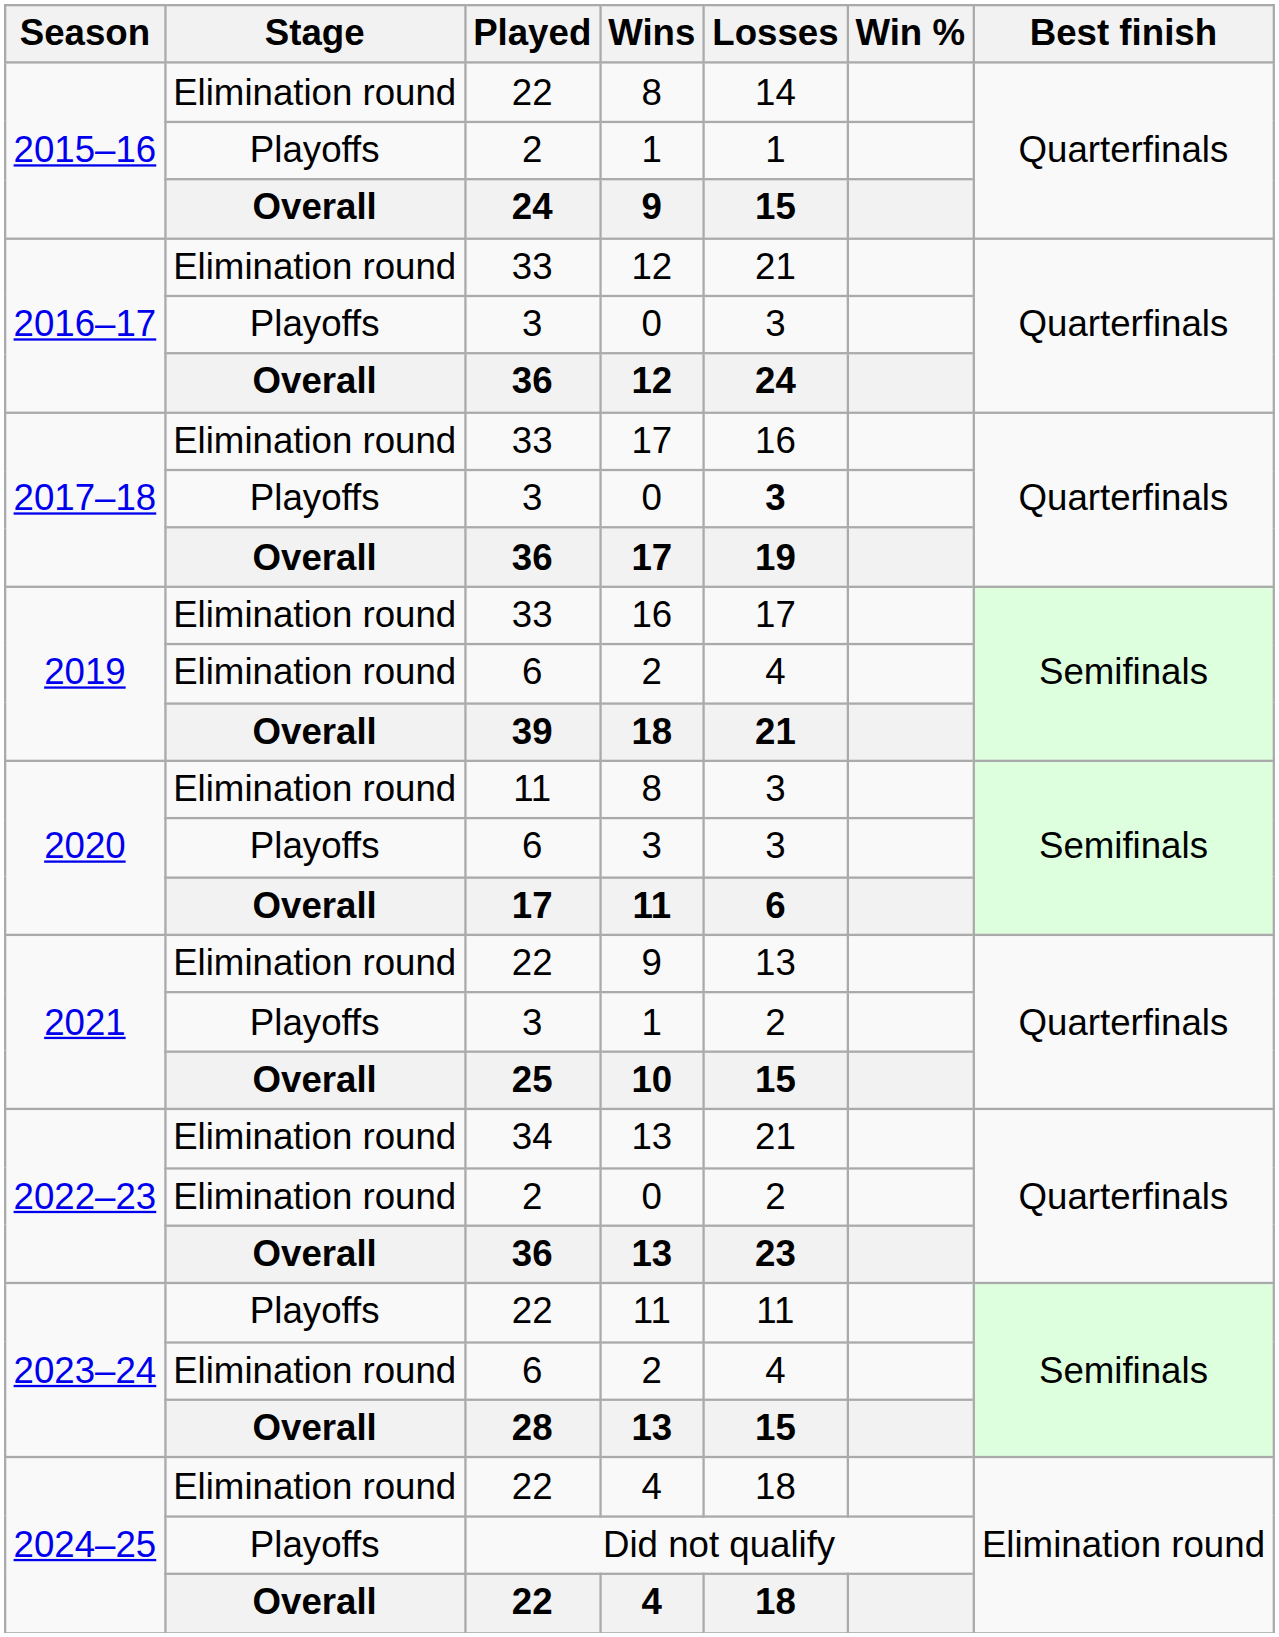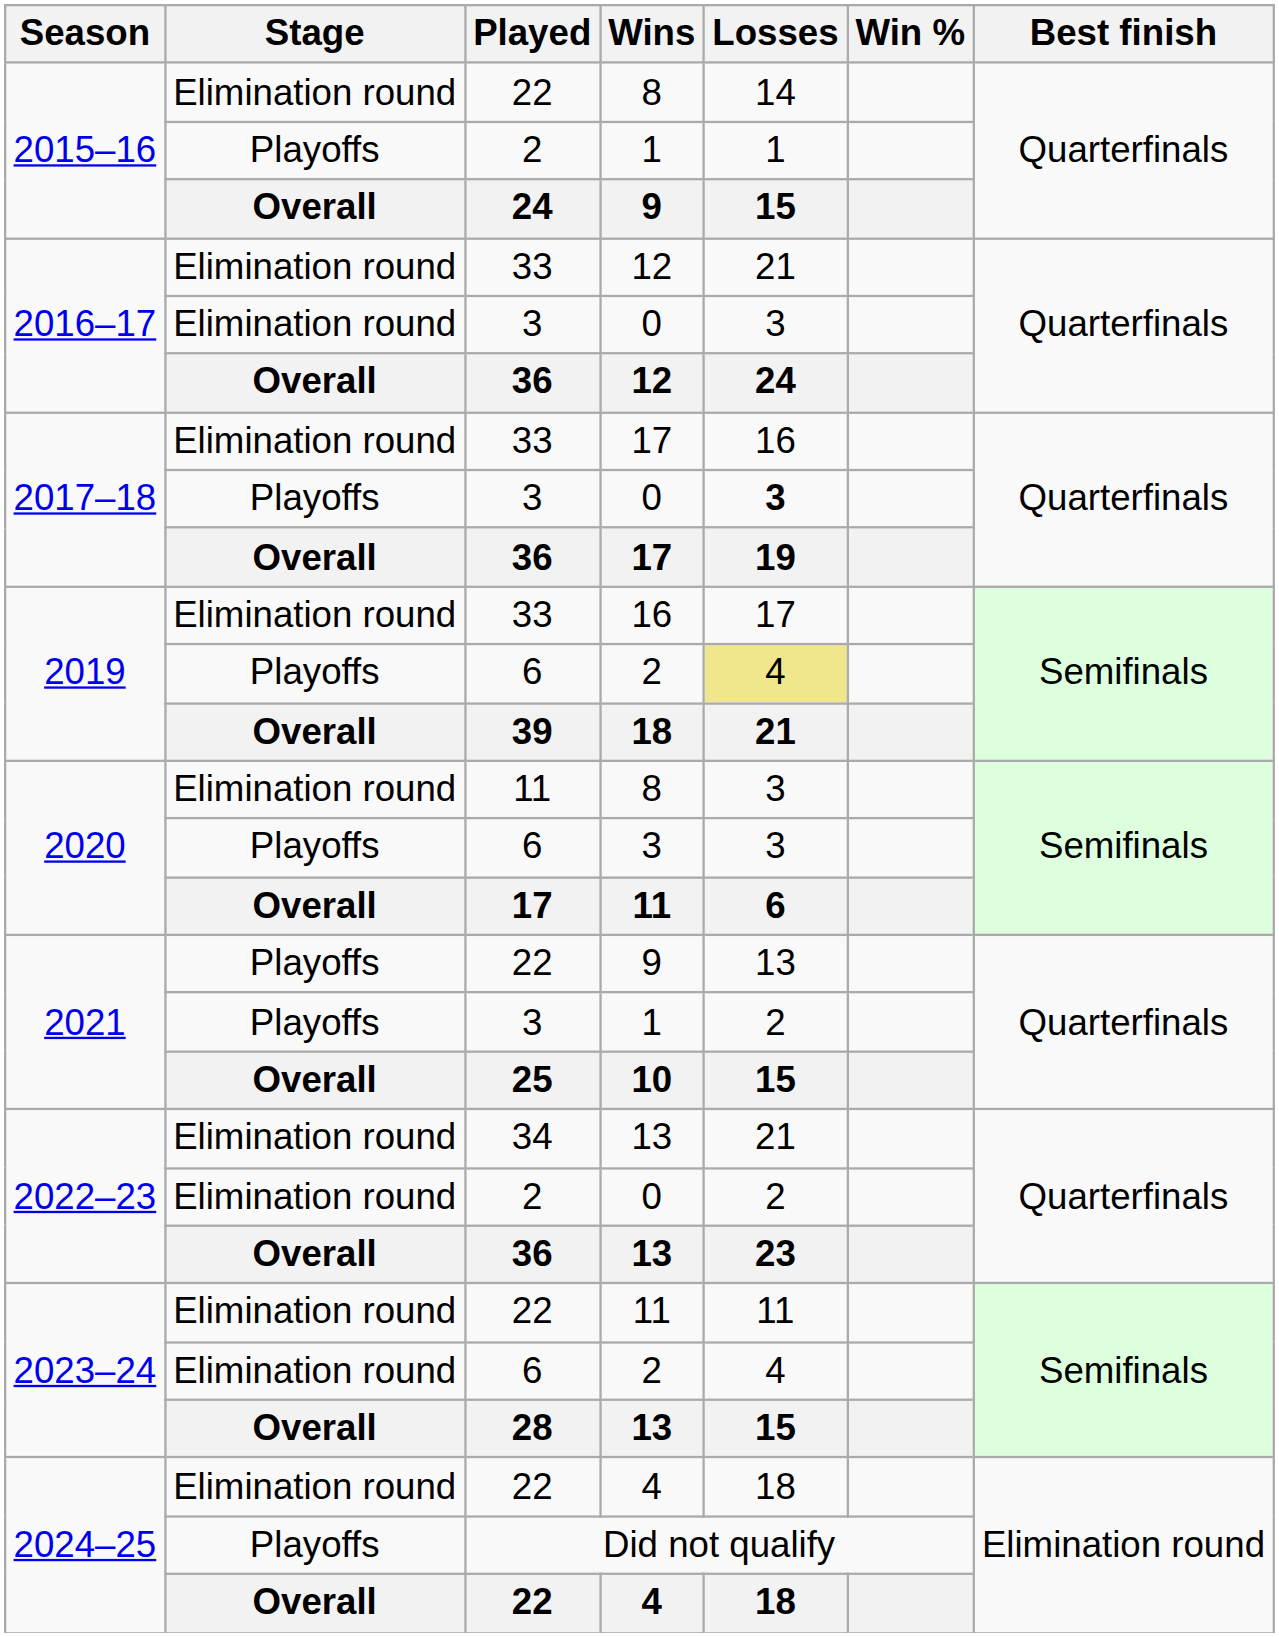 <table class="wikitable" style="text-align:center">
 <tr>
 <th>Season</th>
 <th>Stage</th>
 <th>Played</th>
 <th>Wins</th>
 <th>Losses</th>
 <th>Win %</th>
 <th>Best finish</th>
 </tr>
 <tr>
 <td rowspan=3><a href='#'>2015–16</a> <br> </td>
 <td>Elimination round</td>
 <td>22</td>
 <td>8</td>
 <td>14</td>
 <td></td>
 <td rowspan=3>Quarterfinals</td>
 </tr>
 <tr>
 <td>Playoffs</td>
 <td>2</td>
 <td>1</td>
 <td>1</td>
 <td></td>
 </tr>
 <tr>
 <th>Overall</th>
 <th>24</th>
 <th>9</th>
 <th>15</th>
 <th></th>
 </tr>
 <tr>
 <td rowspan=3><a href='#'>2016–17</a> <br> </td>
 <td>Elimination round</td>
 <td>33</td>
 <td>12</td>
 <td>21</td>
 <td></td>
 <td rowspan=3>Quarterfinals</td>
 </tr>
 <tr>
-<td>Playoffs</td>
+<td>Elimination round</td>
 <td>3</td>
 <td>0</td>
 <td>3</td>
 <td></td>
 </tr>
 <tr>
 <th>Overall</th>
 <th>36</th>
 <th>12</th>
 <th>24</th>
 <th></th>
 </tr>
 <tr>
 <td rowspan=3><a href='#'>2017–18</a> <br> </td>
 <td>Elimination round</td>
 <td>33</td>
 <td>17</td>
 <td>16</td>
 <td></td>
 <td rowspan=3>Quarterfinals</td>
 </tr>
 <tr>
 <td>Playoffs</td>
 <td>3</td>
 <td>0</td>
 <td><strong>3</strong></td>
 <td></td>
 </tr>
 <tr>
 <th>Overall</th>
 <th>36</th>
 <th>17</th>
 <th>19</th>
 <th></th>
 </tr>
 <tr>
 <td rowspan=3><a href='#'>2019</a> <br> </td>
 <td>Elimination round</td>
 <td>33</td>
 <td>16</td>
 <td>17</td>
 <td></td>
 <td rowspan=3 bgcolor="#DDFFDD">Semifinals</td>
 </tr>
 <tr>
-<td>Elimination round</td>
+<td>Playoffs</td>
 <td>6</td>
 <td>2</td>
-<td>4</td>
+<td style="background: khaki;">4</td>
 <td></td>
 </tr>
 <tr>
 <th>Overall</th>
 <th>39</th>
 <th>18</th>
 <th>21</th>
 <th></th>
 </tr>
 <tr>
 <td rowspan=3><a href='#'>2020</a> <br> </td>
 <td>Elimination round</td>
 <td>11</td>
 <td>8</td>
 <td>3</td>
 <td></td>
 <td rowspan=3 bgcolor="#DDFFDD">Semifinals</td>
 </tr>
 <tr>
 <td>Playoffs</td>
 <td>6</td>
 <td>3</td>
 <td>3</td>
 <td></td>
 </tr>
 <tr>
 <th>Overall</th>
 <th>17</th>
 <th>11</th>
 <th>6</th>
 <th></th>
 </tr>
 <tr>
 <td rowspan=3><a href='#'>2021</a> <br> </td>
-<td>Elimination round</td>
+<td>Playoffs</td>
 <td>22</td>
 <td>9</td>
 <td>13</td>
 <td></td>
 <td rowspan=3>Quarterfinals</td>
 </tr>
 <tr>
 <td>Playoffs</td>
 <td>3</td>
 <td>1</td>
 <td>2</td>
 <td></td>
 </tr>
 <tr>
 <th>Overall</th>
 <th>25</th>
 <th>10</th>
 <th>15</th>
 <th></th>
 </tr>
 <tr>
 <td rowspan=3><a href='#'>2022–23</a> <br> </td>
 <td>Elimination round</td>
 <td>34</td>
 <td>13</td>
 <td>21</td>
 <td></td>
 <td rowspan=3>Quarterfinals</td>
 </tr>
 <tr>
 <td>Elimination round</td>
 <td>2</td>
 <td>0</td>
 <td>2</td>
 <td></td>
 </tr>
 <tr>
 <th>Overall</th>
 <th>36</th>
 <th>13</th>
 <th>23</th>
 <th></th>
 </tr>
 <tr>
 <td rowspan=3><a href='#'>2023–24</a> <br> </td>
-<td>Playoffs</td>
+<td>Elimination round</td>
 <td>22</td>
 <td>11</td>
 <td>11</td>
 <td></td>
 <td rowspan=3 bgcolor="#DDFFDD">Semifinals</td>
 </tr>
 <tr>
 <td>Elimination round</td>
 <td>6</td>
 <td>2</td>
 <td>4</td>
 <td></td>
 </tr>
 <tr>
 <th>Overall</th>
 <th>28</th>
 <th>13</th>
 <th>15</th>
 <th></th>
 </tr>
 <tr>
 <td rowspan=3><a href='#'>2024–25</a> <br> </td>
 <td>Elimination round</td>
 <td>22</td>
 <td>4</td>
 <td>18</td>
 <td></td>
 <td rowspan=3>Elimination round</td>
 </tr>
 <tr>
 <td>Playoffs</td>
 <td colspan=4>Did not qualify</td>
 </tr>
 <tr>
 <th>Overall</th>
 <th>22</th>
 <th>4</th>
 <th>18</th>
 <th></th>
 </tr>
 </table>
